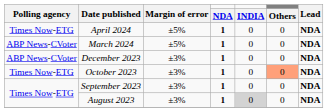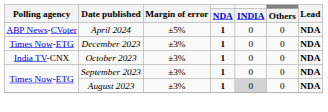 <table class="wikitable sortable" style="text-align:center;font-size:95%;line-height:16px">
 <tr>
 <th rowspan="2">Polling agency</th>
 <th rowspan="2">Date published</th>
 <th rowspan="2">Margin of error</th>
 <td bgcolor=></td>
 <td bgcolor=></td>
 <td bgcolor=grey></td>
 <th rowspan="2">Lead</th>
 </tr>
 <tr>
 <th><a href='#'>NDA</a></th>
 <th><a href='#'>INDIA</a></th>
 <th>Others</th>
 </tr>
 <tr>
-<td><a href='#'>Times Now</a>-<a href='#'>ETG</a></td>
+<td><a href='#'>ABP News</a>-<a href='#'>CVoter</a></td>
 <td><em>April 2024</em></td>
 <td>±5%</td>
 <td bgcolor=><strong>1</strong></td>
 <td>0</td>
 <td>0</td>
 <td bgcolor=><strong>NDA</strong></td>
 </tr>
 <tr>
-<td><a href='#'>ABP News</a>-<a href='#'>CVoter</a></td>
-<td><em>March 2024</em></td>
-<td>±5%</td>
-<td bgcolor=><strong>1</strong></td>
-<td>0</td>
-<td>0</td>
-<td bgcolor=><strong>NDA</strong></td>
-</tr>
-<tr>
-<td><a href='#'>ABP News</a>-<a href='#'>CVoter</a></td>
+<td><a href='#'>Times Now</a>-<a href='#'>ETG</a></td>
 <td><em>December 2023</em></td>
 <td>±3%</td>
 <td bgcolor=><strong>1</strong></td>
 <td>0</td>
 <td>0</td>
 <td bgcolor=><strong>NDA</strong></td>
 </tr>
 <tr>
-<td><a href='#'>Times Now</a>-<a href='#'>ETG</a></td>
+<td><a href='#'>India TV</a>-CNX</td>
 <td><em>October 2023</em></td>
 <td>±3%</td>
 <td bgcolor=><strong>1</strong></td>
 <td>0</td>
-<td style="background: lightsalmon;">0</td>
+<td>0</td>
 <td bgcolor=><strong>NDA</strong></td>
 </tr>
 <tr>
 <td rowspan="2"><a href='#'>Times Now</a>-<a href='#'>ETG</a></td>
 <td><em>September 2023</em></td>
 <td>±3%</td>
 <td bgcolor=><strong>1</strong></td>
 <td>0</td>
 <td>0</td>
 <td bgcolor=><strong>NDA</strong></td>
 </tr>
 <tr>
 <td><em>August 2023</em></td>
 <td>±3%</td>
 <td bgcolor=><strong>1</strong></td>
 <td style="background: lightgrey;">0</td>
 <td>0</td>
 <td bgcolor=><strong>NDA</strong></td>
 </tr>
 <tr>
 </tr>
 </table>
